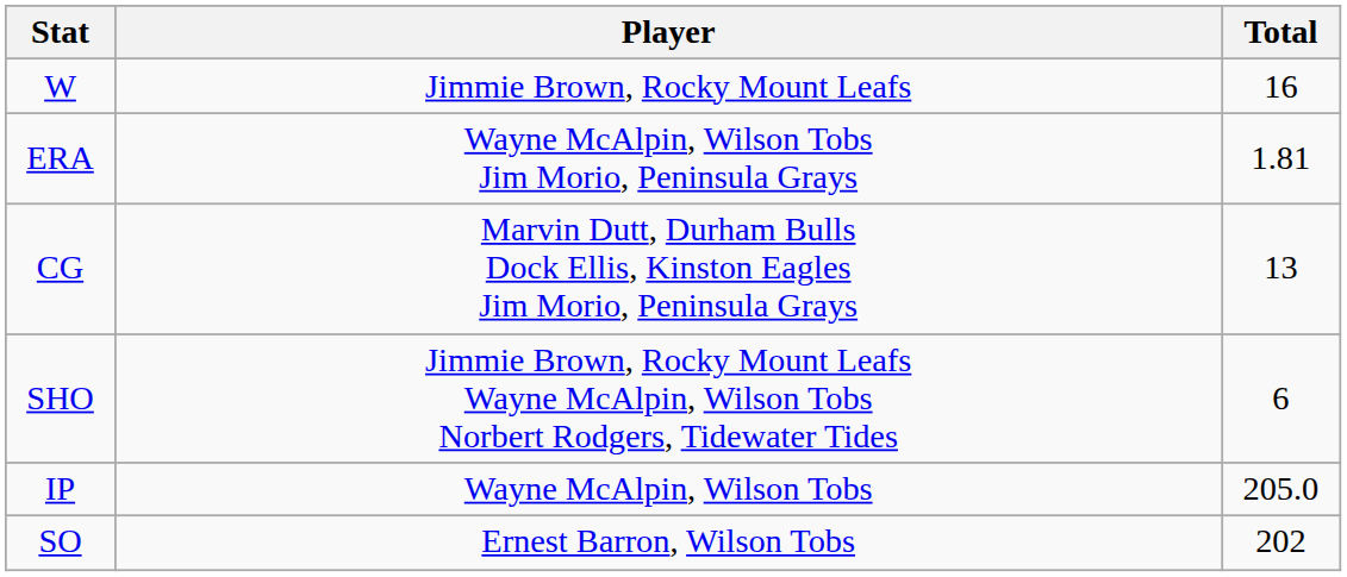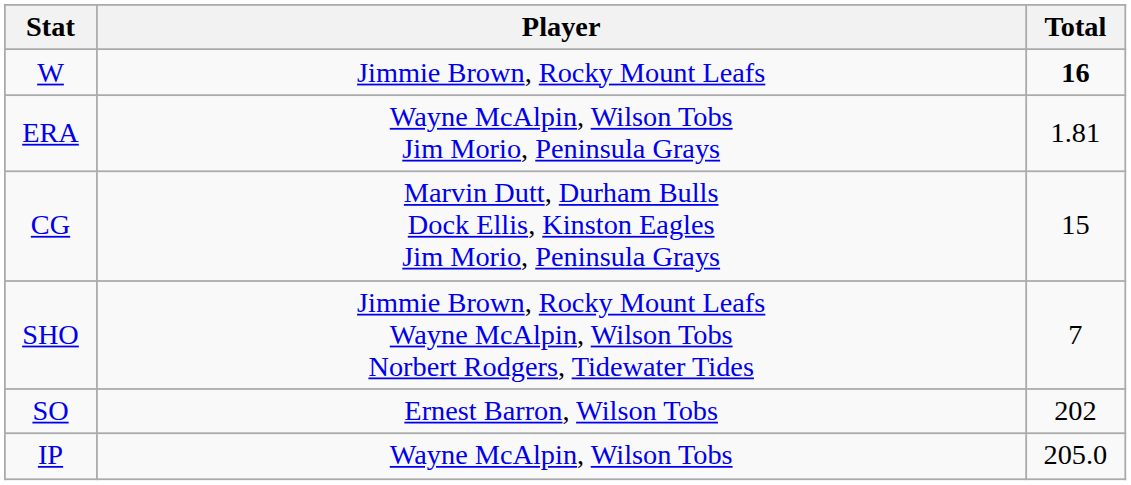 <table class="wikitable" width="40%" style="text-align:center;">
 <tr>
 <th width="5%">Stat</th>
 <th width="60%">Player</th>
 <th width="5%">Total</th>
 </tr>
 <tr>
 <td><a href='#'>W</a></td>
 <td><a href='#'>Jimmie Brown</a>, <a href='#'>Rocky Mount Leafs</a></td>
-<td>16</td>
+<td><strong>16</strong></td>
 </tr>
 <tr>
 <td><a href='#'>ERA</a></td>
 <td><a href='#'>Wayne McAlpin</a>, <a href='#'>Wilson Tobs</a> <br> <a href='#'>Jim Morio</a>, <a href='#'>Peninsula Grays</a></td>
 <td>1.81</td>
 </tr>
 <tr>
 <td><a href='#'>CG</a></td>
 <td><a href='#'>Marvin Dutt</a>, <a href='#'>Durham Bulls</a> <br> <a href='#'>Dock Ellis</a>, <a href='#'>Kinston Eagles</a> <br> <a href='#'>Jim Morio</a>, <a href='#'>Peninsula Grays</a></td>
-<td>13</td>
+<td>15</td>
 </tr>
 <tr>
 <td><a href='#'>SHO</a></td>
 <td><a href='#'>Jimmie Brown</a>, <a href='#'>Rocky Mount Leafs</a> <br> <a href='#'>Wayne McAlpin</a>, <a href='#'>Wilson Tobs</a> <br> <a href='#'>Norbert Rodgers</a>, <a href='#'>Tidewater Tides</a></td>
-<td>6</td>
+<td>7</td>
+</tr>
+<tr>
+<td><a href='#'>SO</a></td>
+<td><a href='#'>Ernest Barron</a>, <a href='#'>Wilson Tobs</a></td>
+<td>202</td>
 </tr>
 <tr>
 <td><a href='#'>IP</a></td>
 <td><a href='#'>Wayne McAlpin</a>, <a href='#'>Wilson Tobs</a></td>
 <td>205.0</td>
 </tr>
-<tr>
-<td><a href='#'>SO</a></td>
-<td><a href='#'>Ernest Barron</a>, <a href='#'>Wilson Tobs</a></td>
-<td>202</td>
-</tr>
 </table>
